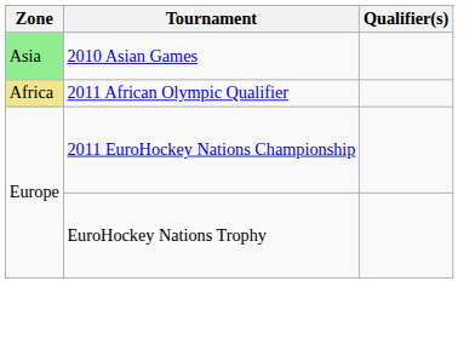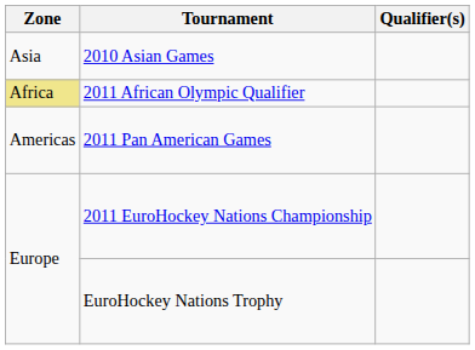 <table class=wikitable>
 <tr>
 <th>Zone</th>
 <th>Tournament</th>
 <th>Qualifier(s)</th>
 </tr>
 <tr>
-<td style="background: lightgreen;">Asia</td>
+<td>Asia</td>
 <td><a href='#'>2010 Asian Games</a></td>
 <td> <br> <br></td>
 </tr>
 <tr>
 <td style="background: khaki;">Africa</td>
 <td><a href='#'>2011 African Olympic Qualifier</a></td>
 <td></td>
+</tr>
+<tr>
+<td>Americas</td>
+<td><a href='#'>2011 Pan American Games</a></td>
+<td> <br> <br> <br><s></s></td>
 </tr>
 <tr>
 <td rowspan=2>Europe</td>
 <td><a href='#'>2011 EuroHockey Nations Championship</a></td>
 <td> <br> <br>  <br> <br></td>
 </tr>
 <tr>
 <td>EuroHockey Nations Trophy</td>
 <td> <br> <br> <br> <br> </td>
 </tr>
 </table>
